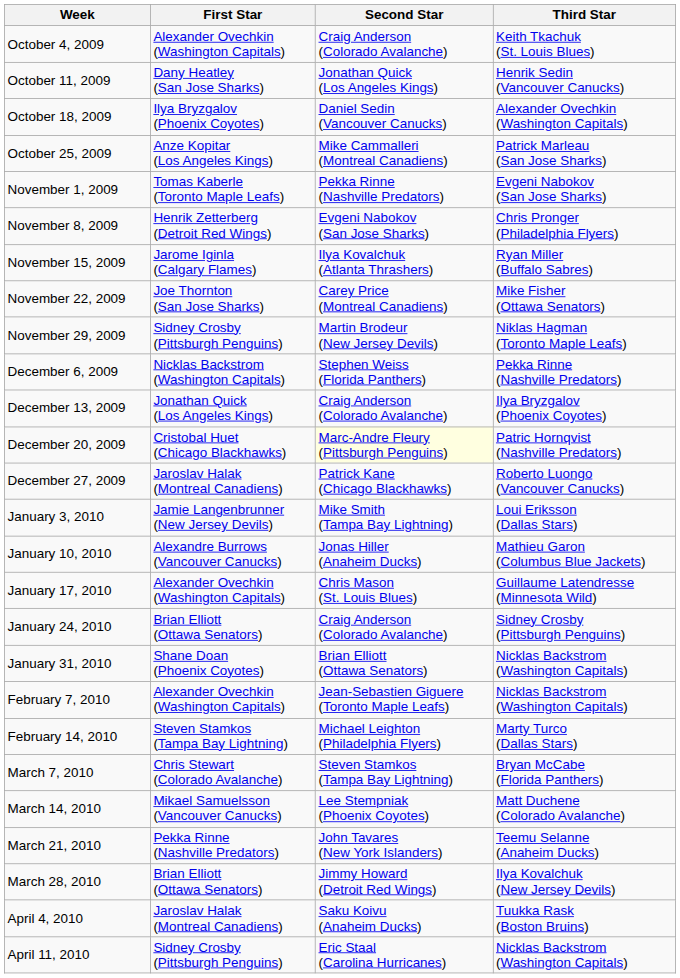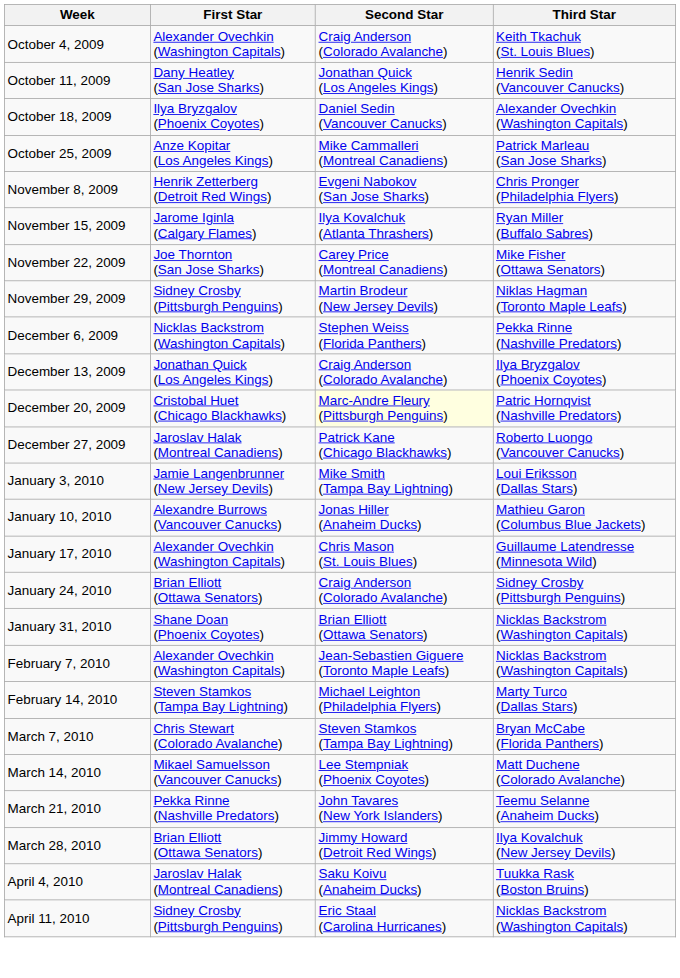 <table class="wikitable" style="width: 50em;">
 <tr align="center">
 <th>Week</th>
 <th>First Star</th>
 <th>Second Star</th>
 <th>Third Star</th>
 </tr>
 <tr>
 <td>October 4, 2009</td>
 <td><a href='#'>Alexander Ovechkin</a><br>(<a href='#'>Washington Capitals</a>)</td>
 <td><a href='#'>Craig Anderson</a><br>(<a href='#'>Colorado Avalanche</a>)</td>
 <td><a href='#'>Keith Tkachuk</a><br>(<a href='#'>St. Louis Blues</a>)</td>
 </tr>
 <tr>
 <td>October 11, 2009</td>
 <td><a href='#'>Dany Heatley</a><br>(<a href='#'>San Jose Sharks</a>)</td>
 <td><a href='#'>Jonathan Quick</a><br>(<a href='#'>Los Angeles Kings</a>)</td>
 <td><a href='#'>Henrik Sedin</a><br>(<a href='#'>Vancouver Canucks</a>)</td>
 </tr>
 <tr>
 <td>October 18, 2009</td>
 <td><a href='#'>Ilya Bryzgalov</a><br>(<a href='#'>Phoenix Coyotes</a>)</td>
 <td><a href='#'>Daniel Sedin</a><br>(<a href='#'>Vancouver Canucks</a>)</td>
 <td><a href='#'>Alexander Ovechkin</a><br>(<a href='#'>Washington Capitals</a>)</td>
 </tr>
 <tr>
 <td>October 25, 2009</td>
 <td><a href='#'>Anze Kopitar</a><br>(<a href='#'>Los Angeles Kings</a>)</td>
 <td><a href='#'>Mike Cammalleri</a><br>(<a href='#'>Montreal Canadiens</a>)</td>
 <td><a href='#'>Patrick Marleau</a><br>(<a href='#'>San Jose Sharks</a>)</td>
-</tr>
-<tr>
-<td>November 1, 2009</td>
-<td><a href='#'>Tomas Kaberle</a><br>(<a href='#'>Toronto Maple Leafs</a>)</td>
-<td><a href='#'>Pekka Rinne</a><br>(<a href='#'>Nashville Predators</a>)</td>
-<td><a href='#'>Evgeni Nabokov</a><br>(<a href='#'>San Jose Sharks</a>)</td>
 </tr>
 <tr>
 <td>November 8, 2009</td>
 <td><a href='#'>Henrik Zetterberg</a><br>(<a href='#'>Detroit Red Wings</a>)</td>
 <td><a href='#'>Evgeni Nabokov</a><br>(<a href='#'>San Jose Sharks</a>)</td>
 <td><a href='#'>Chris Pronger</a><br>(<a href='#'>Philadelphia Flyers</a>)</td>
 </tr>
 <tr>
 <td>November 15, 2009</td>
 <td><a href='#'>Jarome Iginla</a><br>(<a href='#'>Calgary Flames</a>)</td>
 <td><a href='#'>Ilya Kovalchuk</a><br>(<a href='#'>Atlanta Thrashers</a>)</td>
 <td><a href='#'>Ryan Miller</a><br>(<a href='#'>Buffalo Sabres</a>)</td>
 </tr>
 <tr>
 <td>November 22, 2009</td>
 <td><a href='#'>Joe Thornton</a><br>(<a href='#'>San Jose Sharks</a>)</td>
 <td><a href='#'>Carey Price</a><br>(<a href='#'>Montreal Canadiens</a>)</td>
 <td><a href='#'>Mike Fisher</a><br>(<a href='#'>Ottawa Senators</a>)</td>
 </tr>
 <tr>
 <td>November 29, 2009</td>
 <td><a href='#'>Sidney Crosby</a><br>(<a href='#'>Pittsburgh Penguins</a>)</td>
 <td><a href='#'>Martin Brodeur</a><br>(<a href='#'>New Jersey Devils</a>)</td>
 <td><a href='#'>Niklas Hagman</a><br>(<a href='#'>Toronto Maple Leafs</a>)</td>
 </tr>
 <tr>
 <td>December 6, 2009</td>
 <td><a href='#'>Nicklas Backstrom</a><br>(<a href='#'>Washington Capitals</a>)</td>
 <td><a href='#'>Stephen Weiss</a><br>(<a href='#'>Florida Panthers</a>)</td>
 <td><a href='#'>Pekka Rinne</a><br>(<a href='#'>Nashville Predators</a>)</td>
 </tr>
 <tr>
 <td>December 13, 2009</td>
 <td><a href='#'>Jonathan Quick</a><br>(<a href='#'>Los Angeles Kings</a>)</td>
 <td><a href='#'>Craig Anderson</a><br>(<a href='#'>Colorado Avalanche</a>)</td>
 <td><a href='#'>Ilya Bryzgalov</a><br>(<a href='#'>Phoenix Coyotes</a>)</td>
 </tr>
 <tr>
 <td>December 20, 2009</td>
 <td><a href='#'>Cristobal Huet</a><br>(<a href='#'>Chicago Blackhawks</a>)</td>
 <td style="background: lightyellow;"><a href='#'>Marc-Andre Fleury</a><br>(<a href='#'>Pittsburgh Penguins</a>)</td>
 <td><a href='#'>Patric Hornqvist</a><br>(<a href='#'>Nashville Predators</a>)</td>
 </tr>
 <tr>
 <td>December 27, 2009</td>
 <td><a href='#'>Jaroslav Halak</a><br>(<a href='#'>Montreal Canadiens</a>)</td>
 <td><a href='#'>Patrick Kane</a><br>(<a href='#'>Chicago Blackhawks</a>)</td>
 <td><a href='#'>Roberto Luongo</a><br>(<a href='#'>Vancouver Canucks</a>)</td>
 </tr>
 <tr>
 <td>January 3, 2010</td>
 <td><a href='#'>Jamie Langenbrunner</a><br>(<a href='#'>New Jersey Devils</a>)</td>
 <td><a href='#'>Mike Smith</a><br>(<a href='#'>Tampa Bay Lightning</a>)</td>
 <td><a href='#'>Loui Eriksson</a><br>(<a href='#'>Dallas Stars</a>)</td>
 </tr>
 <tr>
 <td>January 10, 2010</td>
 <td><a href='#'>Alexandre Burrows</a><br>(<a href='#'>Vancouver Canucks</a>)</td>
 <td><a href='#'>Jonas Hiller</a><br>(<a href='#'>Anaheim Ducks</a>)</td>
 <td><a href='#'>Mathieu Garon</a><br>(<a href='#'>Columbus Blue Jackets</a>)</td>
 </tr>
 <tr>
 <td>January 17, 2010</td>
 <td><a href='#'>Alexander Ovechkin</a><br>(<a href='#'>Washington Capitals</a>)</td>
 <td><a href='#'>Chris Mason</a><br>(<a href='#'>St. Louis Blues</a>)</td>
 <td><a href='#'>Guillaume Latendresse</a><br>(<a href='#'>Minnesota Wild</a>)</td>
 </tr>
 <tr>
 <td>January 24, 2010</td>
 <td><a href='#'>Brian Elliott</a><br>(<a href='#'>Ottawa Senators</a>)</td>
 <td><a href='#'>Craig Anderson</a><br>(<a href='#'>Colorado Avalanche</a>)</td>
 <td><a href='#'>Sidney Crosby</a><br>(<a href='#'>Pittsburgh Penguins</a>)</td>
 </tr>
 <tr>
 <td>January 31, 2010</td>
 <td><a href='#'>Shane Doan</a><br>(<a href='#'>Phoenix Coyotes</a>)</td>
 <td><a href='#'>Brian Elliott</a><br>(<a href='#'>Ottawa Senators</a>)</td>
 <td><a href='#'>Nicklas Backstrom</a><br>(<a href='#'>Washington Capitals</a>)</td>
 </tr>
 <tr>
 <td>February 7, 2010</td>
 <td><a href='#'>Alexander Ovechkin</a><br>(<a href='#'>Washington Capitals</a>)</td>
 <td><a href='#'>Jean-Sebastien Giguere</a><br>(<a href='#'>Toronto Maple Leafs</a>)</td>
 <td><a href='#'>Nicklas Backstrom</a><br>(<a href='#'>Washington Capitals</a>)</td>
 </tr>
 <tr>
 <td>February 14, 2010</td>
 <td><a href='#'>Steven Stamkos</a><br>(<a href='#'>Tampa Bay Lightning</a>)</td>
 <td><a href='#'>Michael Leighton</a><br>(<a href='#'>Philadelphia Flyers</a>)</td>
 <td><a href='#'>Marty Turco</a><br>(<a href='#'>Dallas Stars</a>)</td>
 </tr>
 <tr>
 <td>March 7, 2010</td>
 <td><a href='#'>Chris Stewart</a><br>(<a href='#'>Colorado Avalanche</a>)</td>
 <td><a href='#'>Steven Stamkos</a><br>(<a href='#'>Tampa Bay Lightning</a>)</td>
 <td><a href='#'>Bryan McCabe</a><br>(<a href='#'>Florida Panthers</a>)</td>
 </tr>
 <tr>
 <td>March 14, 2010</td>
 <td><a href='#'>Mikael Samuelsson</a><br>(<a href='#'>Vancouver Canucks</a>)</td>
 <td><a href='#'>Lee Stempniak</a><br>(<a href='#'>Phoenix Coyotes</a>)</td>
 <td><a href='#'>Matt Duchene</a><br>(<a href='#'>Colorado Avalanche</a>)</td>
 </tr>
 <tr>
 <td>March 21, 2010</td>
 <td><a href='#'>Pekka Rinne</a><br>(<a href='#'>Nashville Predators</a>)</td>
 <td><a href='#'>John Tavares</a><br>(<a href='#'>New York Islanders</a>)</td>
 <td><a href='#'>Teemu Selanne</a><br>(<a href='#'>Anaheim Ducks</a>)</td>
 </tr>
 <tr>
 <td>March 28, 2010</td>
 <td><a href='#'>Brian Elliott</a><br>(<a href='#'>Ottawa Senators</a>)</td>
 <td><a href='#'>Jimmy Howard</a><br>(<a href='#'>Detroit Red Wings</a>)</td>
 <td><a href='#'>Ilya Kovalchuk</a><br>(<a href='#'>New Jersey Devils</a>)</td>
 </tr>
 <tr>
 <td>April 4, 2010</td>
 <td><a href='#'>Jaroslav Halak</a><br>(<a href='#'>Montreal Canadiens</a>)</td>
 <td><a href='#'>Saku Koivu</a><br>(<a href='#'>Anaheim Ducks</a>)</td>
 <td><a href='#'>Tuukka Rask</a><br>(<a href='#'>Boston Bruins</a>)</td>
 </tr>
 <tr>
 <td>April 11, 2010</td>
 <td><a href='#'>Sidney Crosby</a><br>(<a href='#'>Pittsburgh Penguins</a>)</td>
 <td><a href='#'>Eric Staal</a><br>(<a href='#'>Carolina Hurricanes</a>)</td>
 <td><a href='#'>Nicklas Backstrom</a><br>(<a href='#'>Washington Capitals</a>)</td>
 </tr>
 </table>
